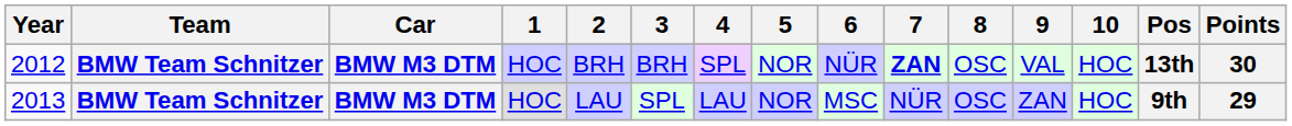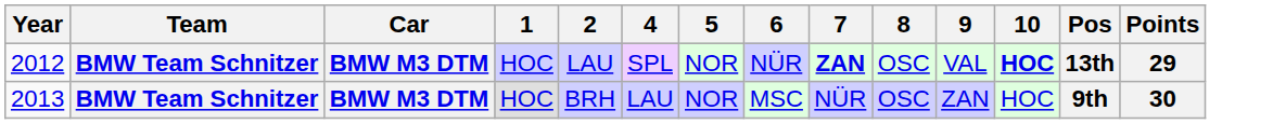 <table class="wikitable" style="text-align:center; font-size:90%">
 <tr>
 <th>Year</th>
 <th>Team</th>
 <th>Car</th>
 <th>1</th>
 <th>2</th>
-<th>3</th>
 <th>4</th>
 <th>5</th>
 <th>6</th>
 <th>7</th>
 <th>8</th>
 <th>9</th>
 <th>10</th>
 <th>Pos</th>
 <th>Points</th>
 </tr>
 <tr>
 <td><a href='#'>2012</a></td>
 <th><a href='#'>BMW Team Schnitzer</a></th>
 <th><a href='#'>BMW M3 DTM</a></th>
 <td style="background:#CFCFFF;"><a href='#'>HOC</a><br></td>
-<td style="background:#CFCFFF;"><a href='#'>BRH</a><br></td>
-<td style="background:#CFCFFF;"><a href='#'>BRH</a><br></td>
+<td style="background:#CFCFFF;"><a href='#'>LAU</a><br></td>
 <td style="background:#EFCFFF;"><a href='#'>SPL</a><br></td>
 <td style="background:#dfffdf;"><a href='#'>NOR</a><br></td>
 <td style="background:#CFCFFF;"><a href='#'>NÜR</a><br></td>
 <td style="background:#dfffdf;"><strong><a href='#'>ZAN</a><br></strong></td>
 <td style="background:#dfffdf;"><a href='#'>OSC</a><br></td>
 <td style="background:#dfffdf;"><a href='#'>VAL</a><br></td>
-<td style="background:#dfffdf;"><a href='#'>HOC</a><br></td>
+<td style="background:#dfffdf;"><strong><a href='#'>HOC</a><br></strong></td>
 <th>13th</th>
-<th>30</th>
+<th>29</th>
 </tr>
 <tr>
 <td><a href='#'>2013</a></td>
 <th><a href='#'>BMW Team Schnitzer</a></th>
 <th><a href='#'>BMW M3 DTM</a></th>
 <td style="background:#DFDFDF;"><a href='#'>HOC</a><br></td>
-<td style="background:#CFCFFF;"><a href='#'>LAU</a><br></td>
-<td style="background:#DFFFDF;"><a href='#'>SPL</a><br></td>
+<td style="background:#CFCFFF;"><a href='#'>BRH</a><br></td>
 <td style="background:#CFCFFF;"><a href='#'>LAU</a><br></td>
 <td style="background:#CFCFFF;"><a href='#'>NOR</a><br></td>
 <td style="background:#DFFFDF;"><a href='#'>MSC</a><br></td>
 <td style="background:#CFCFFF;"><a href='#'>NÜR</a><br></td>
 <td style="background:#CFCFFF;"><a href='#'>OSC</a><br></td>
 <td style="background:#CFCFFF;"><a href='#'>ZAN</a><br></td>
 <td style="background:#DFFFDF;"><a href='#'>HOC</a><br></td>
 <th>9th</th>
-<th>29</th>
+<th>30</th>
 </tr>
 </table>
